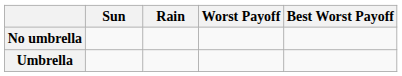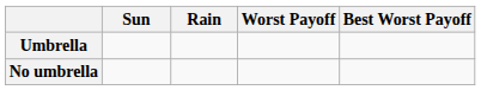 <table class="wikitable" align="left">
 <tr>
 <th></th>
 <th>    Sun    </th>
 <th>   Rain   </th>
 <th>Worst Payoff</th>
 <th>Best Worst Payoff</th>
 </tr>
 <tr>
+<th>Umbrella</th>
+<td></td>
+<td></td>
+<td></td>
+<td></td>
+</tr>
+<tr>
 <th>No umbrella</th>
 <td></td>
 <td></td>
 <td></td>
 <td></td>
 </tr>
-<tr>
-<th>Umbrella</th>
-<td></td>
-<td></td>
-<td></td>
-<td></td>
-</tr>
 </table>
